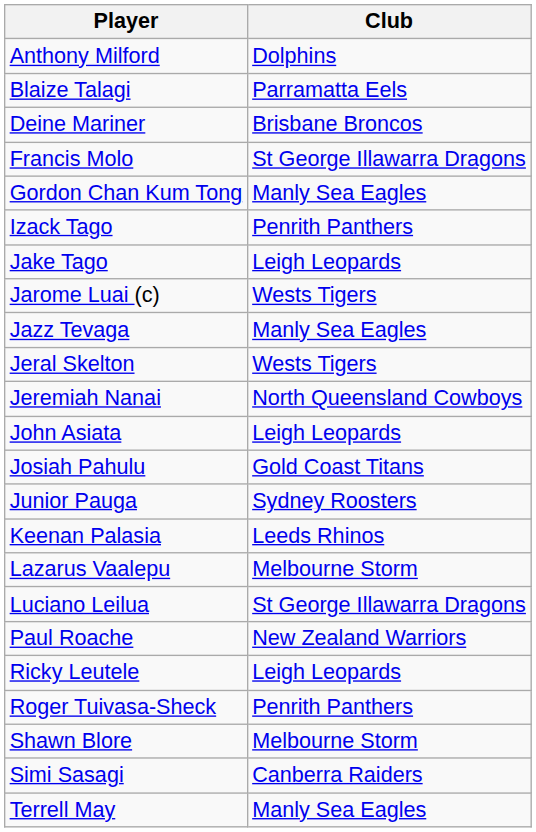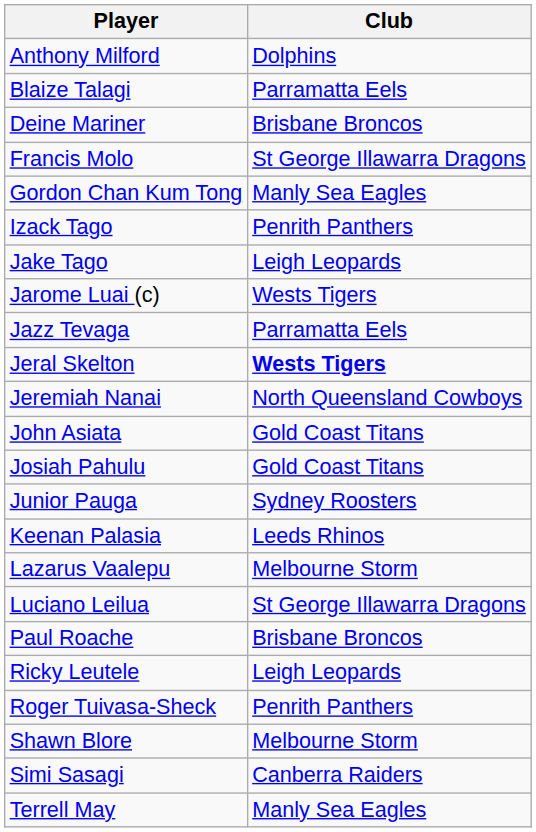 <table class="wikitable">
 <tr>
 <th>Player</th>
 <th>Club</th>
 </tr>
 <tr>
 <td><a href='#'>Anthony Milford </a></td>
 <td><a href='#'>Dolphins</a></td>
 </tr>
 <tr>
 <td><a href='#'>Blaize Talagi </a></td>
 <td><a href='#'>Parramatta Eels</a></td>
 </tr>
 <tr>
 <td><a href='#'>Deine Mariner </a></td>
 <td><a href='#'>Brisbane Broncos</a></td>
 </tr>
 <tr>
 <td><a href='#'>Francis Molo </a></td>
 <td><a href='#'>St George Illawarra Dragons</a></td>
 </tr>
 <tr>
 <td><a href='#'>Gordon Chan Kum Tong </a></td>
 <td><a href='#'>Manly Sea Eagles</a></td>
 </tr>
 <tr>
 <td><a href='#'>Izack Tago </a></td>
 <td><a href='#'>Penrith Panthers</a></td>
 </tr>
 <tr>
 <td><a href='#'>Jake Tago </a></td>
 <td><a href='#'>Leigh Leopards</a></td>
 </tr>
 <tr>
 <td><a href='#'>Jarome Luai </a> (c)</td>
 <td><a href='#'>Wests Tigers</a></td>
 </tr>
 <tr>
 <td><a href='#'>Jazz Tevaga </a></td>
-<td><a href='#'>Manly Sea Eagles</a></td>
+<td><a href='#'>Parramatta Eels</a></td>
 </tr>
 <tr>
 <td><a href='#'>Jeral Skelton </a></td>
-<td><a href='#'>Wests Tigers</a></td>
+<td><strong><a href='#'>Wests Tigers</a></strong></td>
 </tr>
 <tr>
 <td><a href='#'>Jeremiah Nanai </a></td>
 <td><a href='#'>North Queensland Cowboys</a></td>
 </tr>
 <tr>
 <td><a href='#'>John Asiata </a></td>
-<td><a href='#'>Leigh Leopards</a></td>
+<td><a href='#'>Gold Coast Titans</a></td>
 </tr>
 <tr>
 <td><a href='#'>Josiah Pahulu </a></td>
 <td><a href='#'>Gold Coast Titans</a></td>
 </tr>
 <tr>
 <td><a href='#'>Junior Pauga </a></td>
 <td><a href='#'>Sydney Roosters</a></td>
 </tr>
 <tr>
 <td><a href='#'>Keenan Palasia </a></td>
 <td><a href='#'>Leeds Rhinos</a></td>
 </tr>
 <tr>
 <td><a href='#'>Lazarus Vaalepu </a></td>
 <td><a href='#'>Melbourne Storm</a></td>
 </tr>
 <tr>
 <td><a href='#'>Luciano Leilua </a></td>
 <td><a href='#'>St George Illawarra Dragons</a></td>
 </tr>
 <tr>
 <td><a href='#'>Paul Roache </a></td>
-<td><a href='#'>New Zealand Warriors</a></td>
+<td><a href='#'>Brisbane Broncos</a></td>
 </tr>
 <tr>
 <td><a href='#'>Ricky Leutele </a></td>
 <td><a href='#'>Leigh Leopards</a></td>
 </tr>
 <tr>
 <td><a href='#'>Roger Tuivasa-Sheck</a></td>
 <td><a href='#'>Penrith Panthers</a></td>
 </tr>
 <tr>
 <td><a href='#'>Shawn Blore</a></td>
 <td><a href='#'>Melbourne Storm</a></td>
 </tr>
 <tr>
 <td><a href='#'>Simi Sasagi </a></td>
 <td><a href='#'>Canberra Raiders</a></td>
 </tr>
 <tr>
 <td><a href='#'>Terrell May </a></td>
 <td><a href='#'>Manly Sea Eagles</a></td>
 </tr>
 </table>
